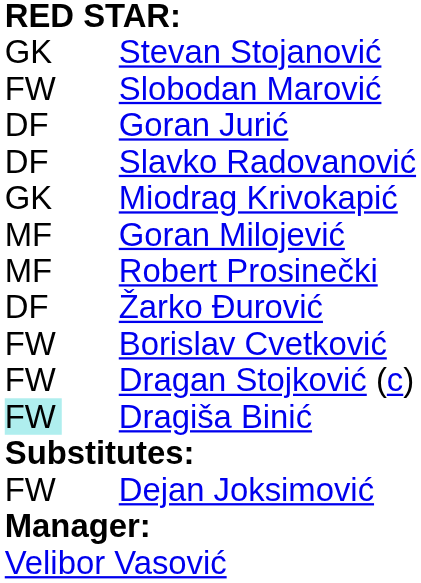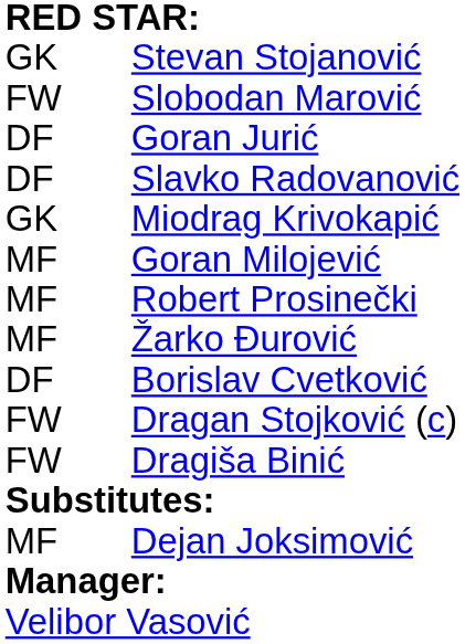 <table style="font-size: 90%" cellspacing="0" cellpadding="0" align="center">
 <tr>
 <td colspan="4"><strong>RED STAR:</strong></td>
 </tr>
 <tr>
 <th width="25"></th>
 <th width="25"></th>
 <th width="200"></th>
 <th></th>
 </tr>
 <tr>
 <td>GK</td>
 <td><strong></strong></td>
 <td> <a href='#'>Stevan Stojanović</a></td>
 </tr>
 <tr>
 <td>FW</td>
 <td><strong></strong></td>
 <td> <a href='#'>Slobodan Marović</a></td>
 </tr>
 <tr>
 <td>DF</td>
 <td><strong></strong></td>
 <td> <a href='#'>Goran Jurić</a></td>
 </tr>
 <tr>
 <td>DF</td>
 <td><strong></strong></td>
 <td> <a href='#'>Slavko Radovanović</a></td>
 </tr>
 <tr>
 <td>GK</td>
 <td><strong></strong></td>
 <td> <a href='#'>Miodrag Krivokapić</a></td>
 </tr>
 <tr>
 <td>MF</td>
 <td><strong></strong></td>
 <td> <a href='#'>Goran Milojević</a></td>
 </tr>
 <tr>
 <td>MF</td>
 <td><strong></strong></td>
 <td> <a href='#'>Robert Prosinečki</a></td>
 </tr>
 <tr>
-<td>DF</td>
+<td>MF</td>
 <td><strong></strong></td>
 <td> <a href='#'>Žarko Đurović</a></td>
 <td></td>
 </tr>
 <tr>
-<td>FW</td>
+<td>DF</td>
 <td><strong></strong></td>
 <td> <a href='#'>Borislav Cvetković</a></td>
 </tr>
 <tr>
 <td>FW</td>
 <td><strong></strong></td>
 <td> <a href='#'>Dragan Stojković</a> (<a href='#'>c</a>)</td>
 </tr>
 <tr>
-<td style="background: paleturquoise;">FW</td>
+<td>FW</td>
 <td><strong></strong></td>
 <td> <a href='#'>Dragiša Binić</a></td>
 </tr>
 <tr>
 <td colspan=4><strong>Substitutes:</strong></td>
 </tr>
 <tr>
-<td>FW</td>
+<td>MF</td>
 <td><strong></strong></td>
 <td> <a href='#'>Dejan Joksimović</a></td>
 <td></td>
 </tr>
 <tr>
 <td colspan=4><strong>Manager:</strong></td>
 </tr>
 <tr>
 <td colspan="4"> <a href='#'>Velibor Vasović</a></td>
 </tr>
 </table>
